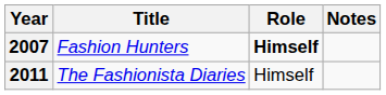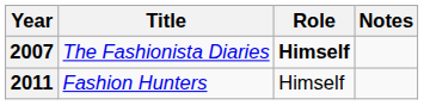 <table class="wikitable plainrowheaders sortable">
 <tr>
 <th scope="col">Year</th>
 <th scope="col">Title</th>
 <th scope="col">Role</th>
 <th scope="col" class="unsortable">Notes</th>
 </tr>
 <tr>
 <th scope="row">2007</th>
-<td><em><a href='#'>Fashion Hunters</a></em></td>
+<td><em><a href='#'>The Fashionista Diaries</a></em></td>
 <td><strong>Himself</strong></td>
 <td></td>
 </tr>
 <tr>
 <th scope="row">2011</th>
-<td><em><a href='#'>The Fashionista Diaries</a></em></td>
+<td><em><a href='#'>Fashion Hunters</a></em></td>
 <td>Himself</td>
 <td></td>
 </tr>
 </table>
